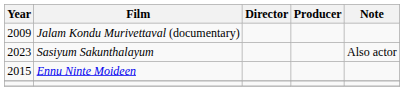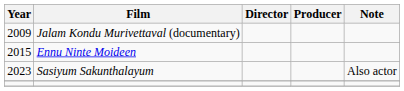 <table class="wikitable sortable">
 <tr>
 <th>Year</th>
 <th>Film</th>
 <th>Director</th>
 <th>Producer</th>
 <th>Note</th>
 </tr>
 <tr>
 <td>2009</td>
 <td><em> Jalam Kondu Murivettaval </em> (documentary)</td>
 <td></td>
 <td></td>
 <td></td>
 </tr>
 <tr>
+<td>2015</td>
+<td><em><a href='#'>Ennu Ninte Moideen</a></em></td>
+<td></td>
+<td></td>
+<td></td>
+</tr>
+<tr>
 <td>2023</td>
 <td><em>Sasiyum Sakunthalayum</em></td>
 <td></td>
 <td></td>
 <td>Also actor</td>
-</tr>
-<tr>
-<td>2015</td>
-<td><em><a href='#'>Ennu Ninte Moideen</a></em></td>
-<td></td>
-<td></td>
-<td></td>
 </tr>
 <tr>
 </tr>
 <tr>
 <td></td>
 <td><em></em></td>
 <td></td>
 <td></td>
 <td></td>
 </tr>
 <tr>
 </tr>
 </table>
